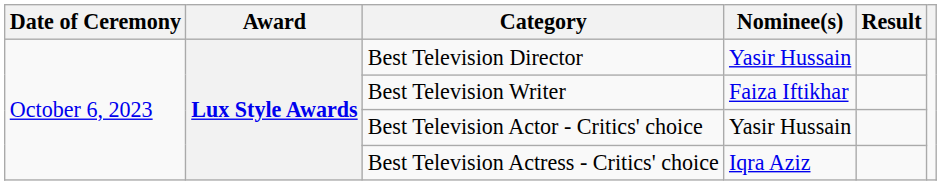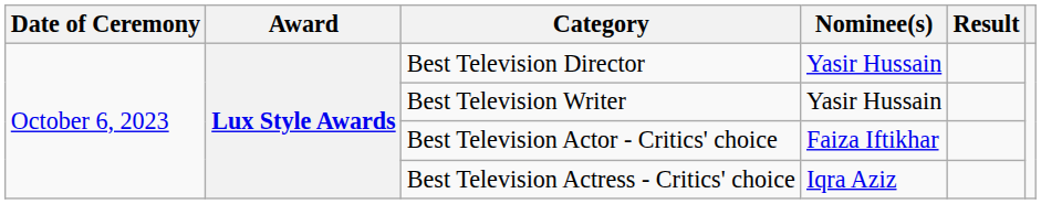 <table class="wikitable plainrowheaders">
 <tr>
 <th>Date of Ceremony</th>
 <th>Award</th>
 <th>Category</th>
 <th>Nominee(s)</th>
 <th>Result</th>
 <th></th>
 </tr>
 <tr>
 <td rowspan="4"><a href='#'>October 6, 2023</a></td>
 <th scope="row" rowspan="4"><a href='#'>Lux Style Awards</a></th>
 <td>Best Television Director</td>
 <td><a href='#'>Yasir Hussain</a></td>
 <td></td>
 <td rowspan="4"></td>
 </tr>
 <tr>
 <td>Best Television Writer</td>
-<td><a href='#'>Faiza Iftikhar</a></td>
+<td>Yasir Hussain</td>
 <td></td>
 </tr>
 <tr>
 <td>Best Television Actor - Critics' choice</td>
-<td>Yasir Hussain</td>
+<td><a href='#'>Faiza Iftikhar</a></td>
 <td></td>
 </tr>
 <tr>
 <td>Best Television Actress - Critics' choice</td>
 <td><a href='#'>Iqra Aziz</a></td>
 <td></td>
 </tr>
 </table>
